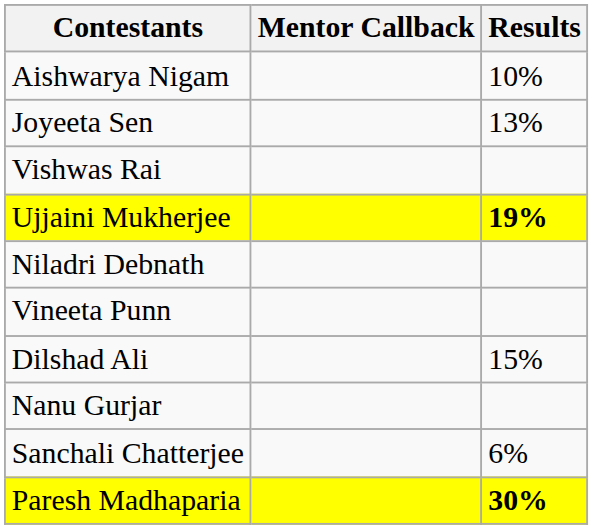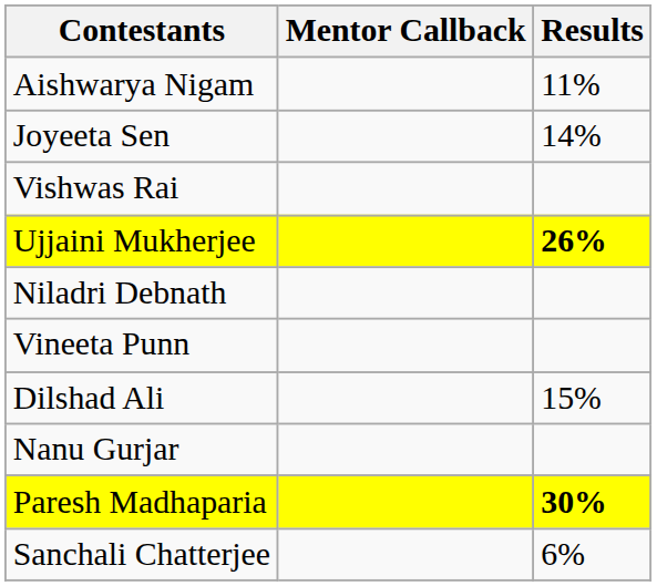 <table class="wikitable">
 <tr>
 <th>Contestants</th>
 <th>Mentor Callback</th>
 <th>Results</th>
 </tr>
 <tr>
 <td>Aishwarya Nigam</td>
 <td> </td>
-<td>10%</td>
+<td>11%</td>
 </tr>
 <tr>
 <td>Joyeeta Sen</td>
 <td> </td>
-<td>13%</td>
+<td>14%</td>
 </tr>
 <tr>
 <td>Vishwas Rai</td>
 <td> </td>
 <td></td>
 </tr>
 <tr bgcolor=yellow>
 <td>Ujjaini Mukherjee</td>
 <td> </td>
-<td><strong>19%</strong></td>
+<td><strong>26%</strong></td>
 </tr>
 <tr>
 <td>Niladri Debnath</td>
 <td> </td>
 <td></td>
 </tr>
 <tr>
 <td>Vineeta Punn</td>
 <td></td>
 <td></td>
 </tr>
 <tr>
 <td>Dilshad Ali</td>
 <td> </td>
 <td>15%</td>
 </tr>
 <tr>
 <td>Nanu Gurjar</td>
 <td> </td>
 <td></td>
 </tr>
+<tr bgcolor=yellow>
+<td>Paresh Madhaparia</td>
+<td> </td>
+<td><strong>30%</strong></td>
+</tr>
 <tr>
 <td>Sanchali Chatterjee</td>
 <td> </td>
 <td>6%</td>
 </tr>
-<tr bgcolor=yellow>
-<td>Paresh Madhaparia</td>
-<td> </td>
-<td><strong>30%</strong></td>
-</tr>
 </table>
